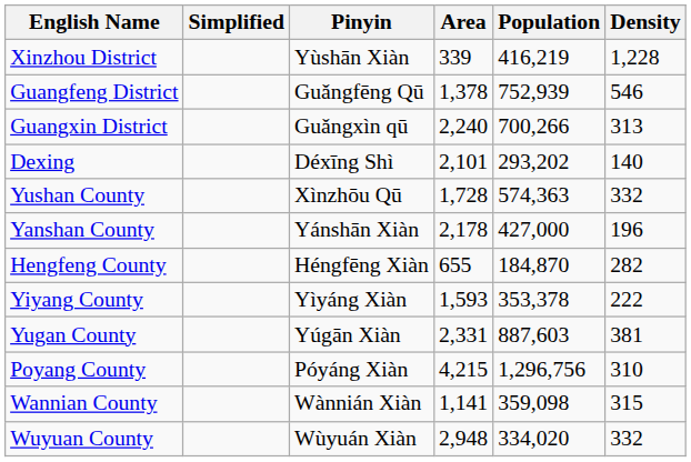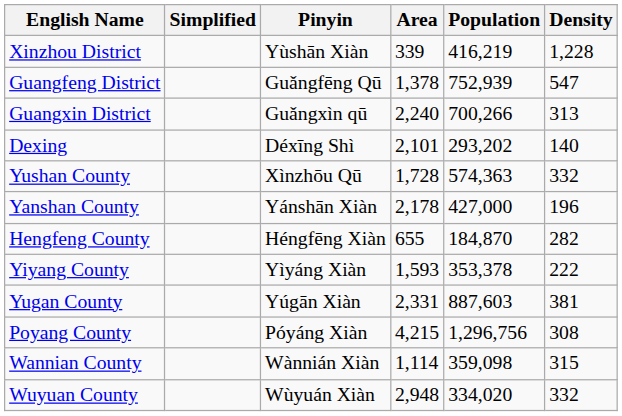 <table class="wikitable sortable">
 <tr>
 <th>English Name</th>
 <th>Simplified</th>
 <th>Pinyin</th>
 <th>Area</th>
 <th>Population</th>
 <th>Density</th>
 </tr>
 <tr>
 <td><a href='#'>Xinzhou District</a></td>
 <td></td>
 <td>Yùshān Xiàn</td>
 <td>339</td>
 <td>416,219</td>
 <td>1,228</td>
 </tr>
 <tr>
 <td><a href='#'>Guangfeng District</a></td>
 <td></td>
 <td>Guǎngfēng Qū</td>
 <td>1,378</td>
 <td>752,939</td>
-<td>546</td>
+<td>547</td>
 </tr>
 <tr>
 <td><a href='#'>Guangxin District</a></td>
 <td></td>
 <td>Guǎngxìn qū</td>
 <td>2,240</td>
 <td>700,266</td>
 <td>313</td>
 </tr>
 <tr>
 <td><a href='#'>Dexing</a></td>
 <td></td>
 <td>Déxīng Shì</td>
 <td>2,101</td>
 <td>293,202</td>
 <td>140</td>
 </tr>
 <tr>
 <td><a href='#'>Yushan County</a></td>
 <td></td>
 <td>Xìnzhōu Qū</td>
 <td>1,728</td>
 <td>574,363</td>
 <td>332</td>
 </tr>
 <tr>
 <td><a href='#'>Yanshan County</a></td>
 <td></td>
 <td>Yánshān Xiàn</td>
 <td>2,178</td>
 <td>427,000</td>
 <td>196</td>
 </tr>
 <tr>
 <td><a href='#'>Hengfeng County</a></td>
 <td></td>
 <td>Héngfēng Xiàn</td>
 <td>655</td>
 <td>184,870</td>
 <td>282</td>
 </tr>
 <tr>
 <td><a href='#'>Yiyang County</a></td>
 <td></td>
 <td>Yìyáng Xiàn</td>
 <td>1,593</td>
 <td>353,378</td>
 <td>222</td>
 </tr>
 <tr>
 <td><a href='#'>Yugan County</a></td>
 <td></td>
 <td>Yúgān Xiàn</td>
 <td>2,331</td>
 <td>887,603</td>
 <td>381</td>
 </tr>
 <tr>
 <td><a href='#'>Poyang County</a></td>
 <td></td>
 <td>Póyáng Xiàn</td>
 <td>4,215</td>
 <td>1,296,756</td>
-<td>310</td>
+<td>308</td>
 </tr>
 <tr>
 <td><a href='#'>Wannian County</a></td>
 <td></td>
 <td>Wànnián Xiàn</td>
-<td>1,141</td>
+<td>1,114</td>
 <td>359,098</td>
 <td>315</td>
 </tr>
 <tr>
 <td><a href='#'>Wuyuan County</a></td>
 <td></td>
 <td>Wùyuán Xiàn</td>
 <td>2,948</td>
 <td>334,020</td>
 <td>332</td>
 </tr>
 </table>
